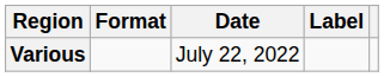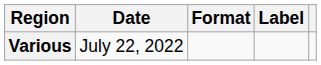 <table class="wikitable plainrowheaders">
 <tr>
 <th scope="col">Region</th>
+<th scope="col">Date</th>
 <th scope="col">Format</th>
-<th scope="col">Date</th>
 <th scope="col">Label</th>
 <th scope="col"></th>
 </tr>
 <tr>
 <th scope="row">Various</th>
+<td rowspan="1">July 22, 2022</td>
 <td rowspan="1"></td>
-<td rowspan="1">July 22, 2022</td>
 <td rowspan="1"></td>
 <td align="center"></td>
 </tr>
 </table>
